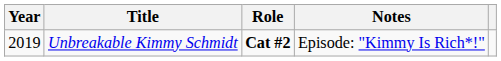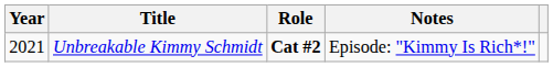 <table class="wikitable sortable">
 <tr>
 <th>Year</th>
 <th>Title</th>
 <th>Role</th>
 <th>Notes</th>
 <th></th>
 </tr>
 <tr>
-<td>2019</td>
+<td>2021</td>
 <td><em><a href='#'>Unbreakable Kimmy Schmidt</a></em></td>
 <td><strong>Cat #2</strong></td>
 <td>Episode: <a href='#'>"Kimmy Is Rich*!"</a></td>
 <td></td>
 </tr>
 </table>
